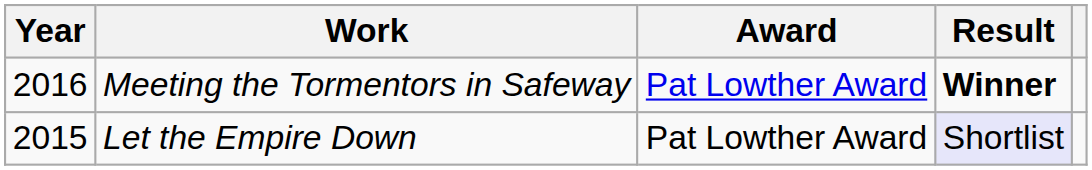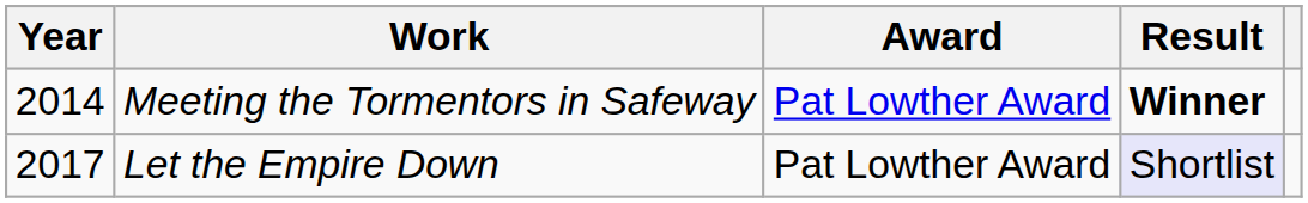 <table class="wikitable">
 <tr>
 <th>Year</th>
 <th>Work</th>
 <th>Award</th>
 <th>Result</th>
 <th></th>
 </tr>
 <tr>
-<td>2016</td>
+<td>2014</td>
 <td><em>Meeting the Tormentors in Safeway</em></td>
 <td><a href='#'>Pat Lowther Award</a></td>
 <td><strong>Winner</strong></td>
 <td></td>
 </tr>
 <tr>
-<td>2015</td>
+<td>2017</td>
 <td><em>Let the Empire Down</em></td>
 <td>Pat Lowther Award</td>
 <td style="background: lavender;">Shortlist</td>
 <td></td>
 </tr>
 </table>
